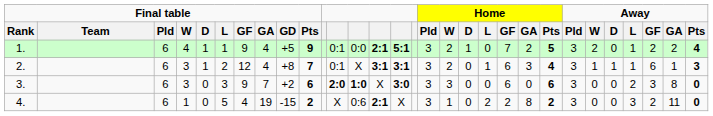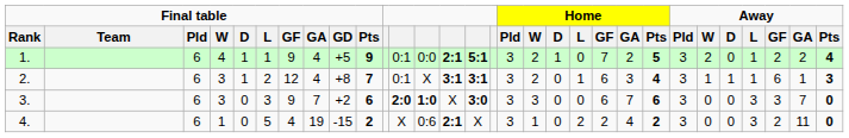 <table class="wikitable">
 <tr>
 <td colspan=10 align=center><strong>Final table</strong></td>
 <td colspan=6></td>
 <td colspan=7 align=center bgcolor=yellow><strong>Home</strong></td>
 <td colspan=7 align=center><strong>Away</strong></td>
 </tr>
 <tr>
 <th bgcolor="#efefef">Rank</th>
 <th bgcolor="#efefef" width="160">Team</th>
 <th bgcolor="#efefef" width="20">Pld</th>
 <th bgcolor="#efefef" width="20">W</th>
 <th bgcolor="#efefef" width="20">D</th>
 <th bgcolor="#efefef" width="20">L</th>
 <th bgcolor="#efefef" width="20">GF</th>
 <th bgcolor="#efefef" width="20">GA</th>
 <th bgcolor="#efefef" width="20">GD</th>
 <th bgcolor="#efefef" width="20">Pts</th>
 <th bgcolor="#efefef"></th>
 <th bgcolor="#efefef" width="20"></th>
 <th bgcolor="#efefef" width="20"></th>
 <th bgcolor="#efefef" width="20"></th>
 <th bgcolor="#efefef" width="20"></th>
 <th bgcolor="#efefef"></th>
 <th bgcolor="#efefef" width="20">Pld</th>
 <th bgcolor="#efefef" width="20">W</th>
 <th bgcolor="#efefef" width="20">D</th>
 <th bgcolor="#efefef" width="20">L</th>
 <th bgcolor="#efefef" width="20">GF</th>
 <th bgcolor="#efefef" width="20">GA</th>
 <th bgcolor="#efefef" width="20">Pts</th>
 <th bgcolor="#efefef" width="20">Pld</th>
 <th bgcolor="#efefef" width="20">W</th>
 <th bgcolor="#efefef" width="20">D</th>
 <th bgcolor="#efefef" width="20">L</th>
 <th bgcolor="#efefef" width="20">GF</th>
 <th bgcolor="#efefef" width="20">GA</th>
 <th bgcolor="#efefef" width="20">Pts</th>
 </tr>
 <tr align=center bgcolor=#ccffcc>
 <td>1.</td>
 <td align=left></td>
 <td>6</td>
 <td>4</td>
 <td>1</td>
 <td>1</td>
 <td>9</td>
 <td>4</td>
 <td>+5</td>
 <td><strong>9</strong></td>
 <td></td>
 <td>0:1</td>
 <td>0:0</td>
 <td><strong>2:1</strong></td>
 <td><strong>5:1</strong></td>
 <td></td>
 <td>3</td>
 <td>2</td>
 <td>1</td>
 <td>0</td>
 <td>7</td>
 <td>2</td>
 <td><strong>5</strong></td>
 <td>3</td>
 <td>2</td>
 <td>0</td>
 <td>1</td>
 <td>2</td>
 <td>2</td>
 <td><strong>4</strong></td>
 </tr>
 <tr align=center>
 <td>2.</td>
 <td align=left></td>
 <td>6</td>
 <td>3</td>
 <td>1</td>
 <td>2</td>
 <td>12</td>
 <td>4</td>
 <td>+8</td>
 <td><strong>7</strong></td>
 <td></td>
 <td>0:1</td>
 <td>X</td>
 <td><strong>3:1</strong></td>
 <td><strong>3:1</strong></td>
 <td></td>
 <td>3</td>
 <td>2</td>
 <td>0</td>
 <td>1</td>
 <td>6</td>
 <td>3</td>
 <td><strong>4</strong></td>
 <td>3</td>
 <td>1</td>
 <td>1</td>
 <td>1</td>
 <td>6</td>
 <td>1</td>
 <td><strong>3</strong></td>
 </tr>
 <tr align=center>
 <td>3.</td>
 <td align=left></td>
 <td>6</td>
 <td>3</td>
 <td>0</td>
 <td>3</td>
 <td>9</td>
 <td>7</td>
 <td>+2</td>
 <td><strong>6</strong></td>
 <td></td>
 <td><strong>2:0</strong></td>
 <td><strong>1:0</strong></td>
 <td>X</td>
 <td><strong>3:0</strong></td>
 <td></td>
 <td>3</td>
 <td>3</td>
 <td>0</td>
 <td>0</td>
 <td>6</td>
-<td>0</td>
+<td>7</td>
 <td><strong>6</strong></td>
 <td>3</td>
 <td>0</td>
 <td>0</td>
-<td>2</td>
 <td>3</td>
-<td>8</td>
+<td>3</td>
+<td>7</td>
 <td><strong>0</strong></td>
 </tr>
 <tr align=center>
 <td>4.</td>
 <td align=left></td>
 <td>6</td>
 <td>1</td>
 <td>0</td>
 <td>5</td>
 <td>4</td>
 <td>19</td>
 <td>-15</td>
 <td><strong>2</strong></td>
 <td></td>
 <td>X</td>
 <td>0:6</td>
 <td><strong>2:1</strong></td>
 <td>X</td>
 <td></td>
 <td>3</td>
 <td>1</td>
 <td>0</td>
 <td>2</td>
 <td>2</td>
-<td>8</td>
+<td>4</td>
 <td><strong>2</strong></td>
 <td>3</td>
 <td>0</td>
 <td>0</td>
 <td>3</td>
 <td>2</td>
 <td>11</td>
 <td><strong>0</strong></td>
 </tr>
 </table>
